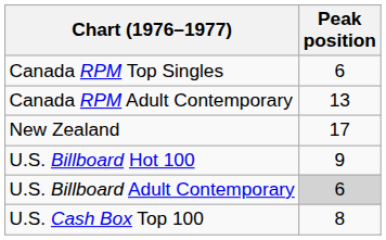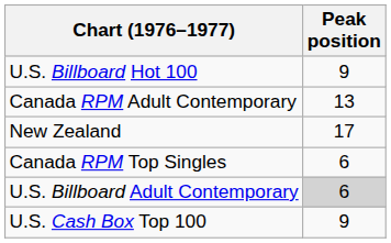 <table class="wikitable sortable">
 <tr>
 <th>Chart (1976–1977)</th>
 <th>Peak<br>position</th>
 </tr>
 <tr>
-<td>Canada <a href='#'><em>RPM</em></a> Top Singles</td>
-<td style="text-align:center;">6</td>
+<td>U.S. <em><a href='#'>Billboard</a></em> <a href='#'>Hot 100</a></td>
+<td style="text-align:center;">9</td>
 </tr>
 <tr>
 <td>Canada <a href='#'><em>RPM</em></a> Adult Contemporary </td>
 <td style="text-align:center;">13</td>
 </tr>
 <tr>
 <td>New Zealand</td>
 <td style="text-align:center;">17</td>
 </tr>
 <tr>
-<td>U.S. <em><a href='#'>Billboard</a></em> <a href='#'>Hot 100</a></td>
-<td style="text-align:center;">9</td>
+<td>Canada <a href='#'><em>RPM</em></a> Top Singles</td>
+<td style="text-align:center;">6</td>
 </tr>
 <tr>
 <td>U.S. <em>Billboard</em> <a href='#'>Adult Contemporary</a></td>
 <td style="background: lightgrey; text-align:center;">6</td>
 </tr>
 <tr>
 <td>U.S. <a href='#'><em>Cash Box</em></a> Top 100</td>
-<td align="center">8</td>
+<td align="center">9</td>
 </tr>
 </table>
